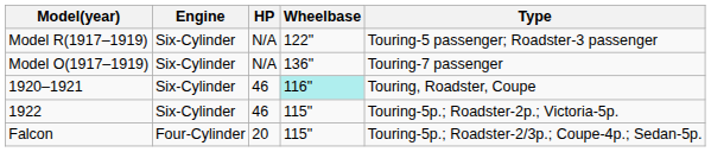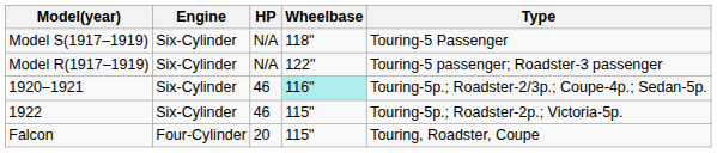 <table class="wikitable">
 <tr>
 <th>Model(year)</th>
 <th>Engine</th>
 <th>HP</th>
 <th>Wheelbase</th>
 <th>Type</th>
 </tr>
 <tr>
+<td>Model S(1917–1919)</td>
+<td>Six-Cylinder</td>
+<td>N/A</td>
+<td>118"</td>
+<td>Touring-5 Passenger</td>
+</tr>
+<tr>
 <td>Model R(1917–1919)</td>
 <td>Six-Cylinder</td>
 <td>N/A</td>
 <td>122"</td>
 <td>Touring-5 passenger; Roadster-3 passenger</td>
 </tr>
 <tr>
-<td>Model O(1917–1919)</td>
-<td>Six-Cylinder</td>
-<td>N/A</td>
-<td>136"</td>
-<td>Touring-7 passenger</td>
-</tr>
-<tr>
 <td>1920–1921</td>
 <td>Six-Cylinder</td>
 <td>46</td>
 <td style="background: paleturquoise;">116"</td>
-<td>Touring, Roadster, Coupe</td>
+<td>Touring-5p.; Roadster-2/3p.; Coupe-4p.; Sedan-5p.</td>
 </tr>
 <tr>
 <td>1922</td>
 <td>Six-Cylinder</td>
 <td>46</td>
 <td>115"</td>
 <td>Touring-5p.; Roadster-2p.; Victoria-5p.</td>
 </tr>
 <tr>
 <td>Falcon</td>
 <td>Four-Cylinder</td>
 <td>20</td>
 <td>115"</td>
-<td>Touring-5p.; Roadster-2/3p.; Coupe-4p.; Sedan-5p.</td>
+<td>Touring, Roadster, Coupe</td>
 </tr>
 </table>
